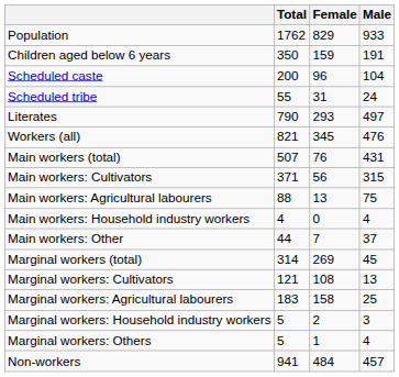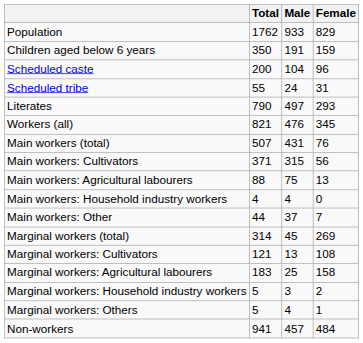 <table class="wikitable sortable">
 <tr>
 <th></th>
 <th>Total</th>
+<th>Male</th>
 <th>Female</th>
-<th>Male</th>
 </tr>
 <tr>
 <td>Population</td>
 <td>1762</td>
+<td>933</td>
 <td>829</td>
-<td>933</td>
 </tr>
 <tr>
 <td>Children aged below 6 years</td>
 <td>350</td>
+<td>191</td>
 <td>159</td>
-<td>191</td>
 </tr>
 <tr>
 <td><a href='#'>Scheduled caste</a></td>
 <td>200</td>
+<td>104</td>
 <td>96</td>
-<td>104</td>
 </tr>
 <tr>
 <td><a href='#'>Scheduled tribe</a></td>
 <td>55</td>
+<td>24</td>
 <td>31</td>
-<td>24</td>
 </tr>
 <tr>
 <td>Literates</td>
 <td>790</td>
+<td>497</td>
 <td>293</td>
-<td>497</td>
 </tr>
 <tr>
 <td>Workers (all)</td>
 <td>821</td>
+<td>476</td>
 <td>345</td>
-<td>476</td>
 </tr>
 <tr>
 <td>Main workers (total)</td>
 <td>507</td>
+<td>431</td>
 <td>76</td>
-<td>431</td>
 </tr>
 <tr>
 <td>Main workers: Cultivators</td>
 <td>371</td>
+<td>315</td>
 <td>56</td>
-<td>315</td>
 </tr>
 <tr>
 <td>Main workers: Agricultural labourers</td>
 <td>88</td>
+<td>75</td>
 <td>13</td>
-<td>75</td>
 </tr>
 <tr>
 <td>Main workers: Household industry workers</td>
 <td>4</td>
+<td>4</td>
 <td>0</td>
-<td>4</td>
 </tr>
 <tr>
 <td>Main workers: Other</td>
 <td>44</td>
+<td>37</td>
 <td>7</td>
-<td>37</td>
 </tr>
 <tr>
 <td>Marginal workers (total)</td>
 <td>314</td>
+<td>45</td>
 <td>269</td>
-<td>45</td>
 </tr>
 <tr>
 <td>Marginal workers: Cultivators</td>
 <td>121</td>
+<td>13</td>
 <td>108</td>
-<td>13</td>
 </tr>
 <tr>
 <td>Marginal workers: Agricultural labourers</td>
 <td>183</td>
+<td>25</td>
 <td>158</td>
-<td>25</td>
 </tr>
 <tr>
 <td>Marginal workers: Household industry workers</td>
 <td>5</td>
+<td>3</td>
 <td>2</td>
-<td>3</td>
 </tr>
 <tr>
 <td>Marginal workers: Others</td>
 <td>5</td>
+<td>4</td>
 <td>1</td>
-<td>4</td>
 </tr>
 <tr>
 <td>Non-workers</td>
 <td>941</td>
+<td>457</td>
 <td>484</td>
-<td>457</td>
 </tr>
 </table>
